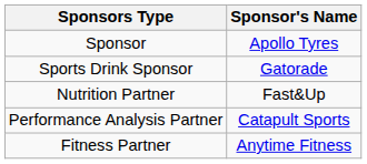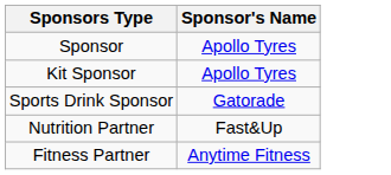 <table class="wikitable" style="text-align: center">
 <tr>
 <th>Sponsors Type</th>
 <th>Sponsor's Name</th>
 </tr>
 <tr>
 <td>Sponsor</td>
+<td><a href='#'>Apollo Tyres</a></td>
+</tr>
+<tr>
+<td>Kit Sponsor</td>
 <td><a href='#'>Apollo Tyres</a></td>
 </tr>
 <tr>
 <td>Sports Drink Sponsor</td>
 <td><a href='#'>Gatorade</a></td>
 </tr>
 <tr>
 <td>Nutrition Partner</td>
 <td>Fast&Up</td>
 </tr>
 <tr>
-<td>Performance Analysis Partner</td>
-<td><a href='#'>Catapult Sports</a></td>
-</tr>
-<tr>
 <td>Fitness Partner</td>
 <td><a href='#'>Anytime Fitness</a></td>
 </tr>
 </table>
